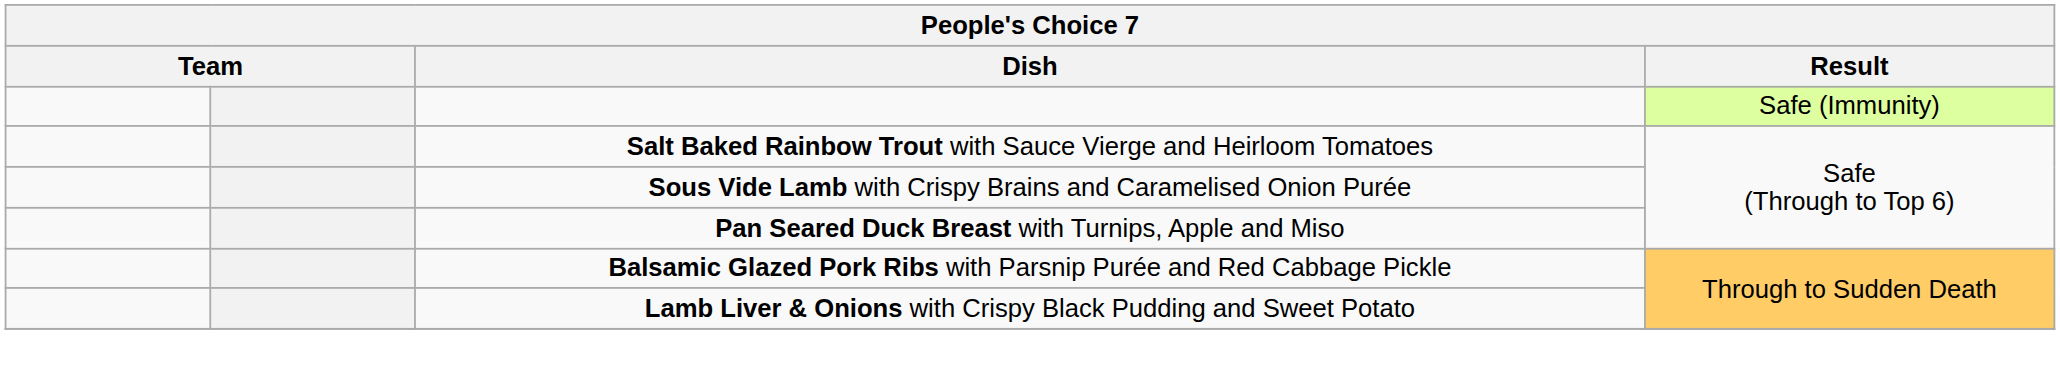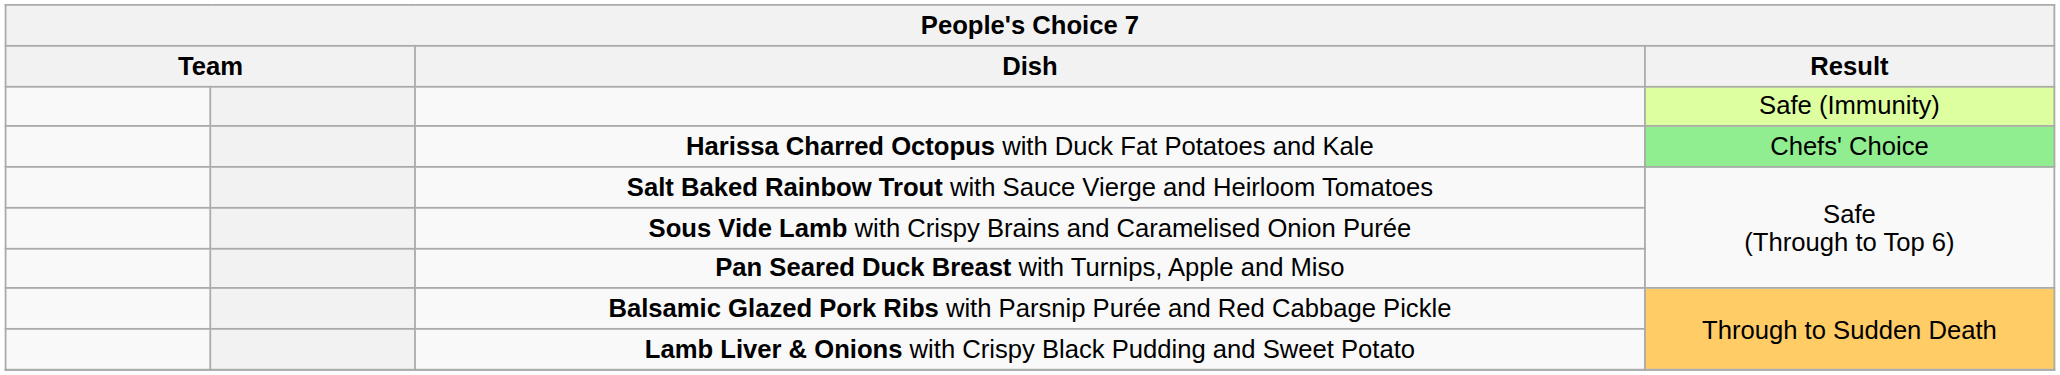 <table class="wikitable plainrowheaders" style="margin: 1em auto; text-align:center; font-size:90%; width:80em;">
 <tr>
 <th colspan="4" >People's Choice 7</th>
 </tr>
 <tr>
 <th style="width:20%;" colspan="2">Team</th>
 <th style="width:60%;">Dish</th>
 <th style="width:20%;">Result</th>
 </tr>
 <tr>
 <td></td>
 <th style="text-align:centre"></th>
 <td></td>
 <td bgcolor="DDFF9F">Safe (Immunity)</td>
+</tr>
+<tr>
+<td></td>
+<th style="text-align:centre"></th>
+<td><strong>Harissa Charred Octopus</strong> with Duck Fat Potatoes and Kale</td>
+<td style="background:lightgreen">Chefs' Choice</td>
 </tr>
 <tr>
 <td></td>
 <th style="text-align:centre"></th>
 <td><strong>Salt Baked Rainbow Trout</strong> with Sauce Vierge and Heirloom Tomatoes</td>
 <td rowspan="3">Safe<br>(Through to Top 6)</td>
 </tr>
 <tr>
 <td></td>
 <th style="text-align:centre"></th>
 <td><strong>Sous Vide Lamb</strong> with Crispy Brains and Caramelised Onion Purée</td>
 </tr>
 <tr>
 <td></td>
 <th style="text-align:centre"></th>
 <td><strong>Pan Seared Duck Breast</strong> with Turnips, Apple and Miso</td>
 </tr>
 <tr>
 <td></td>
 <th style="text-align:centre"></th>
 <td><strong>Balsamic Glazed Pork Ribs</strong> with Parsnip Purée and Red Cabbage Pickle</td>
 <td rowspan="2" bgcolor="FFCC66">Through to Sudden Death</td>
 </tr>
 <tr>
 <td></td>
 <th style="text-align:centre"></th>
 <td><strong>Lamb Liver & Onions</strong> with Crispy Black Pudding and Sweet Potato</td>
 </tr>
 <tr>
 </tr>
 </table>
